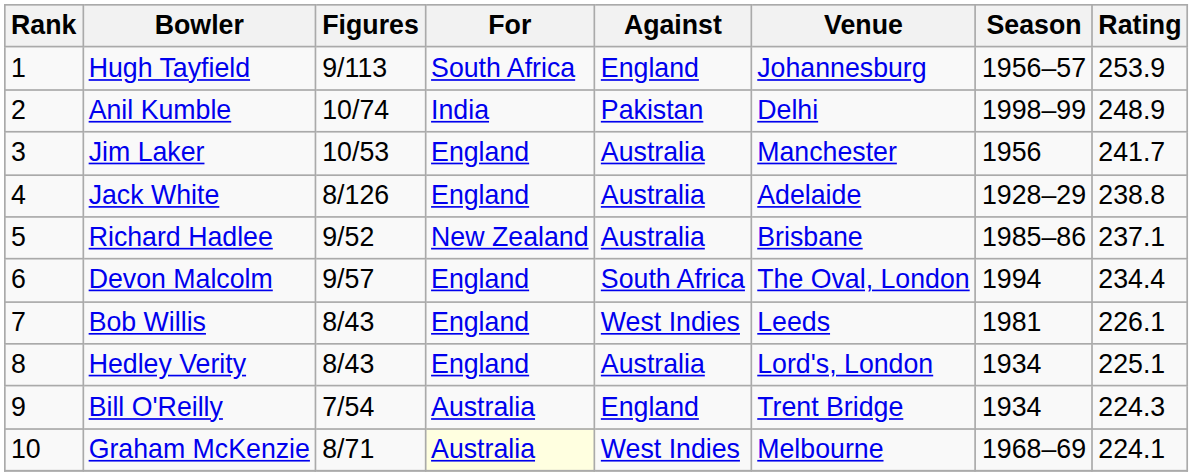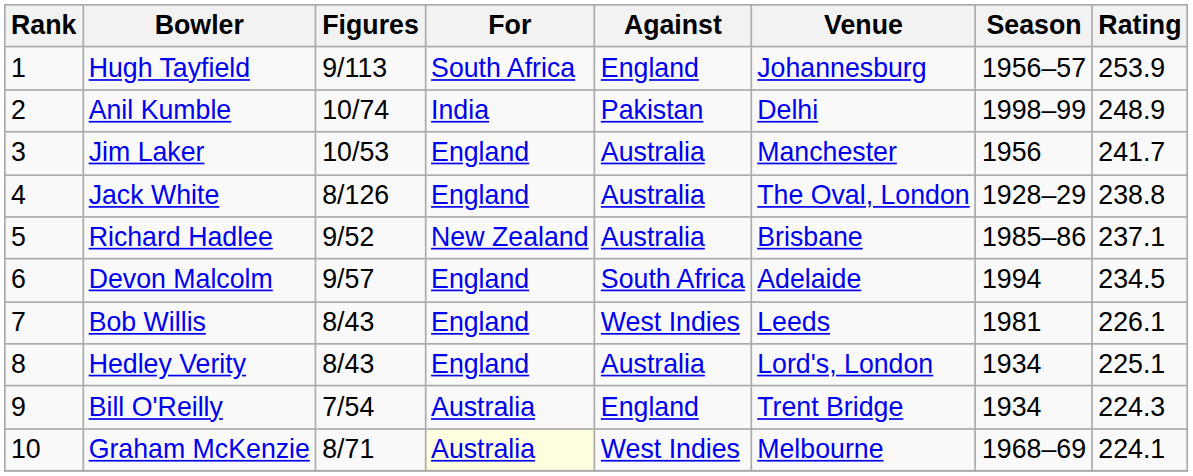 <table class="wikitable">
 <tr>
 <th>Rank</th>
 <th>Bowler</th>
 <th>Figures</th>
 <th>For</th>
 <th>Against</th>
 <th>Venue</th>
 <th>Season</th>
 <th>Rating</th>
 </tr>
 <tr>
 <td>1</td>
 <td><a href='#'>Hugh Tayfield</a></td>
 <td>9/113</td>
 <td><a href='#'>South Africa</a></td>
 <td><a href='#'>England</a></td>
 <td><a href='#'>Johannesburg</a></td>
 <td>1956–57</td>
 <td>253.9</td>
 </tr>
 <tr>
 <td>2</td>
 <td><a href='#'>Anil Kumble</a></td>
 <td>10/74</td>
 <td><a href='#'>India</a></td>
 <td><a href='#'>Pakistan</a></td>
 <td><a href='#'>Delhi</a></td>
 <td>1998–99</td>
 <td>248.9</td>
 </tr>
 <tr>
 <td>3</td>
 <td><a href='#'>Jim Laker</a></td>
 <td>10/53</td>
 <td><a href='#'>England</a></td>
 <td><a href='#'>Australia</a></td>
 <td><a href='#'>Manchester</a></td>
 <td>1956</td>
 <td>241.7</td>
 </tr>
 <tr>
 <td>4</td>
 <td><a href='#'>Jack White</a></td>
 <td>8/126</td>
 <td><a href='#'>England</a></td>
 <td><a href='#'>Australia</a></td>
-<td><a href='#'>Adelaide</a></td>
+<td><a href='#'>The Oval, London</a></td>
 <td>1928–29</td>
 <td>238.8</td>
 </tr>
 <tr>
 <td>5</td>
 <td><a href='#'>Richard Hadlee</a></td>
 <td>9/52</td>
 <td><a href='#'>New Zealand</a></td>
 <td><a href='#'>Australia</a></td>
 <td><a href='#'>Brisbane</a></td>
 <td>1985–86</td>
 <td>237.1</td>
 </tr>
 <tr>
 <td>6</td>
 <td><a href='#'>Devon Malcolm</a></td>
 <td>9/57</td>
 <td><a href='#'>England</a></td>
 <td><a href='#'>South Africa</a></td>
-<td><a href='#'>The Oval, London</a></td>
+<td><a href='#'>Adelaide</a></td>
 <td>1994</td>
-<td>234.4</td>
+<td>234.5</td>
 </tr>
 <tr>
 <td>7</td>
 <td><a href='#'>Bob Willis</a></td>
 <td>8/43</td>
 <td><a href='#'>England</a></td>
 <td><a href='#'>West Indies</a></td>
 <td><a href='#'>Leeds</a></td>
 <td>1981</td>
 <td>226.1</td>
 </tr>
 <tr>
 <td>8</td>
 <td><a href='#'>Hedley Verity</a></td>
 <td>8/43</td>
 <td><a href='#'>England</a></td>
 <td><a href='#'>Australia</a></td>
 <td><a href='#'>Lord's, London</a></td>
 <td>1934</td>
 <td>225.1</td>
 </tr>
 <tr>
 <td>9</td>
 <td><a href='#'>Bill O'Reilly</a></td>
 <td>7/54</td>
 <td><a href='#'>Australia</a></td>
 <td><a href='#'>England</a></td>
 <td><a href='#'>Trent Bridge</a></td>
 <td>1934</td>
 <td>224.3</td>
 </tr>
 <tr>
 <td>10</td>
 <td><a href='#'>Graham McKenzie</a></td>
 <td>8/71</td>
 <td style="background: lightyellow;"><a href='#'>Australia</a></td>
 <td><a href='#'>West Indies</a></td>
 <td><a href='#'>Melbourne</a></td>
 <td>1968–69</td>
 <td>224.1</td>
 </tr>
 <tr>
 </tr>
 </table>
